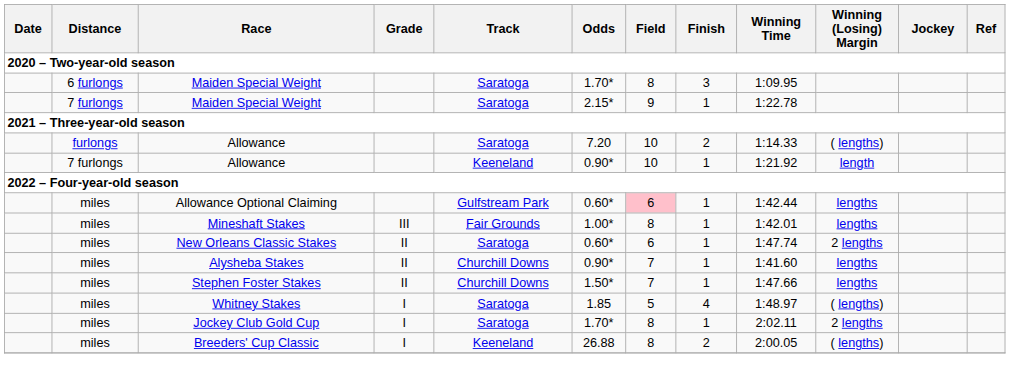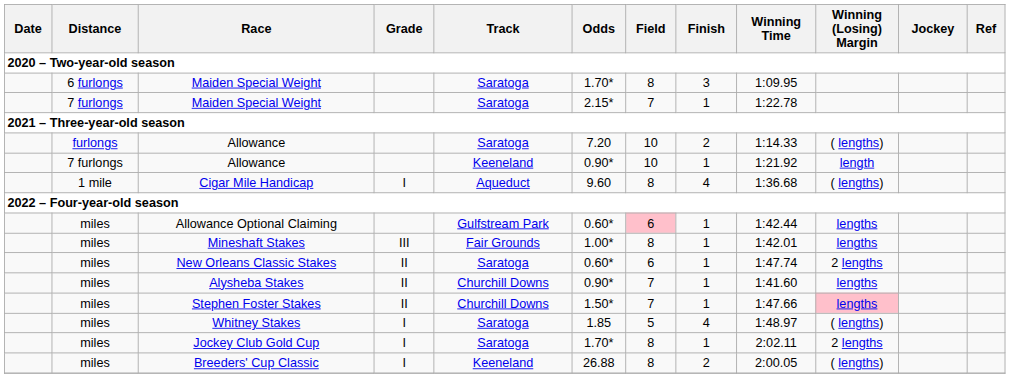 <table class = "wikitable sortable" style="text-align:center; width:90%; font-size:90%">
 <tr>
 <th scope="col">Date</th>
 <th scope="col">Distance</th>
 <th scope="col">Race</th>
 <th scope="col">Grade</th>
 <th scope="col">Track</th>
 <th scope="col">Odds</th>
 <th scope="col">Field</th>
 <th scope="col">Finish</th>
 <th scope="col">Winning<br>Time</th>
 <th scope="col">Winning<br>(Losing)<br>Margin</th>
 <th scope="col">Jockey</th>
 <th scope="col" class="unsortable">Ref</th>
 </tr>
 <tr style="background-color:white">
 <td align="left" colspan=12><strong>2020 – Two-year-old season</strong></td>
 </tr>
 <tr>
 <td></td>
 <td> 6 <a href='#'>furlongs</a></td>
 <td><a href='#'>Maiden Special Weight</a></td>
 <td></td>
 <td><a href='#'>Saratoga</a></td>
 <td>1.70*</td>
 <td>8</td>
 <td>3</td>
 <td>1:09.95</td>
 <td></td>
 <td></td>
 <td></td>
 </tr>
 <tr>
 <td></td>
 <td> 7 <a href='#'>furlongs</a></td>
 <td><a href='#'>Maiden Special Weight</a></td>
 <td></td>
 <td><a href='#'>Saratoga</a></td>
 <td>2.15*</td>
-<td>9</td>
+<td>7</td>
 <td>1</td>
 <td>1:22.78</td>
 <td></td>
 <td></td>
 <td></td>
 </tr>
 <tr style="background-color:white">
 <td align="left" colspan=12><strong>2021 – Three-year-old season</strong></td>
 </tr>
 <tr>
 <td></td>
 <td>   <a href='#'>furlongs</a></td>
 <td>Allowance</td>
 <td></td>
 <td><a href='#'>Saratoga</a></td>
 <td>7.20</td>
 <td>10</td>
 <td>2</td>
 <td>1:14.33</td>
 <td>( <a href='#'>lengths</a>)</td>
 <td></td>
 <td></td>
 </tr>
 <tr>
 <td></td>
 <td> 7 furlongs</td>
 <td>Allowance</td>
 <td></td>
 <td><a href='#'>Keeneland</a></td>
 <td>0.90*</td>
 <td>10</td>
 <td>1</td>
 <td>1:21.92</td>
 <td>  <a href='#'>length</a></td>
+<td></td>
+<td></td>
+</tr>
+<tr>
+<td></td>
+<td> 1 mile</td>
+<td><a href='#'>Cigar Mile Handicap</a></td>
+<td> I</td>
+<td><a href='#'>Aqueduct</a></td>
+<td>9.60</td>
+<td>8</td>
+<td>4</td>
+<td>1:36.68</td>
+<td>( <a href='#'>lengths</a>)</td>
 <td></td>
 <td></td>
 </tr>
 <tr style="background-color:white">
 <td align="left" colspan=12><strong>2022 – Four-year-old season</strong></td>
 </tr>
 <tr>
 <td></td>
 <td>  miles</td>
 <td>Allowance Optional Claiming</td>
 <td></td>
 <td><a href='#'>Gulfstream Park</a></td>
 <td>0.60*</td>
 <td style="background: pink;">6</td>
 <td>1</td>
 <td>1:42.44</td>
 <td>  <a href='#'>lengths</a></td>
 <td></td>
 <td></td>
 </tr>
 <tr>
 <td></td>
 <td>  miles</td>
 <td><a href='#'>Mineshaft Stakes</a></td>
 <td>III</td>
 <td><a href='#'>Fair Grounds</a></td>
 <td>1.00*</td>
 <td>8</td>
 <td>1</td>
 <td>1:42.01</td>
 <td>  <a href='#'>lengths</a></td>
 <td></td>
 <td></td>
 </tr>
 <tr>
 <td></td>
 <td>  miles</td>
 <td><a href='#'>New Orleans Classic Stakes</a></td>
 <td>II</td>
 <td><a href='#'>Saratoga</a></td>
 <td>0.60*</td>
 <td>6</td>
 <td>1</td>
 <td>1:47.74</td>
 <td> 2 <a href='#'>lengths</a></td>
 <td></td>
 <td></td>
 </tr>
 <tr>
 <td></td>
 <td>  miles</td>
 <td><a href='#'>Alysheba Stakes</a></td>
 <td>II</td>
 <td><a href='#'>Churchill Downs</a></td>
 <td>0.90*</td>
 <td>7</td>
 <td>1</td>
 <td>1:41.60</td>
 <td>  <a href='#'>lengths</a></td>
 <td></td>
 <td></td>
 </tr>
 <tr>
 <td></td>
 <td>  miles</td>
 <td><a href='#'>Stephen Foster Stakes</a></td>
 <td>II</td>
 <td><a href='#'>Churchill Downs</a></td>
 <td>1.50*</td>
 <td>7</td>
 <td>1</td>
 <td>1:47.66</td>
-<td>  <a href='#'>lengths</a></td>
+<td style="background: pink;">  <a href='#'>lengths</a></td>
 <td></td>
 <td></td>
 </tr>
 <tr>
 <td></td>
 <td>  miles</td>
 <td><a href='#'>Whitney Stakes</a></td>
 <td> I</td>
 <td><a href='#'>Saratoga</a></td>
 <td>1.85</td>
 <td>5</td>
 <td>4</td>
 <td>1:48.97</td>
 <td>( <a href='#'>lengths</a>)</td>
 <td></td>
 <td></td>
 </tr>
 <tr>
 <td></td>
 <td>  miles</td>
 <td><a href='#'>Jockey Club Gold Cup</a></td>
 <td> I</td>
 <td><a href='#'>Saratoga</a></td>
 <td>1.70*</td>
 <td>8</td>
 <td>1</td>
 <td>2:02.11</td>
 <td> 2 <a href='#'>lengths</a></td>
 <td></td>
 <td></td>
 </tr>
 <tr>
 <td></td>
 <td>  miles</td>
 <td><a href='#'>Breeders' Cup Classic</a></td>
 <td>I</td>
 <td><a href='#'>Keeneland</a></td>
 <td>26.88</td>
 <td>8</td>
 <td>2</td>
 <td>2:00.05</td>
 <td>( <a href='#'>lengths</a>)</td>
 <td></td>
 <td></td>
 </tr>
 <tr>
 </tr>
 </table>
